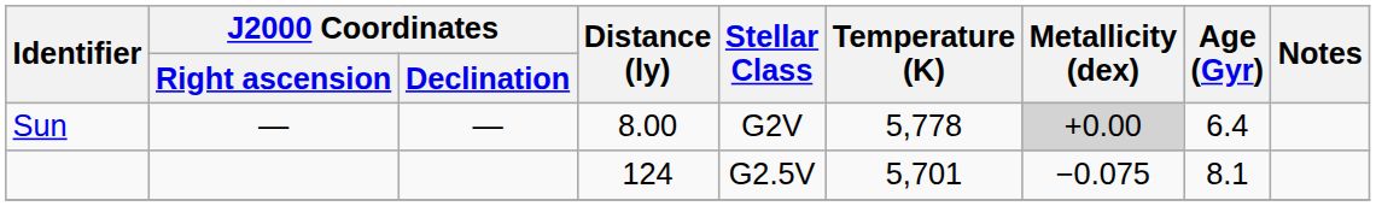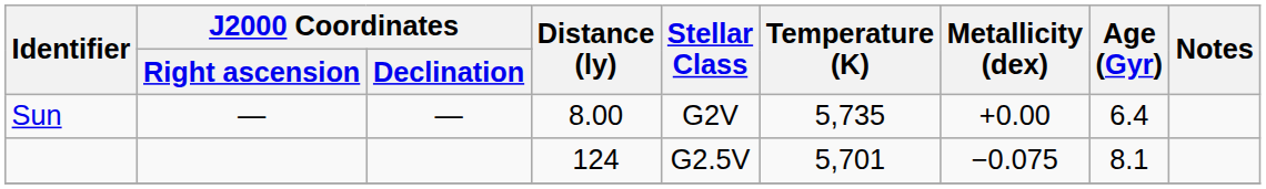 <table class="wikitable" style="text-align: center; white-space: nowrap;">
 <tr>
 <th rowspan="2">Identifier</th>
 <th colspan="2"><a href='#'>J2000</a> Coordinates</th>
 <th rowspan="2">Distance<br>(ly)</th>
 <th rowspan="2"><a href='#'>Stellar<br>Class</a></th>
 <th rowspan="2">Temperature<br>(K)</th>
 <th rowspan="2">Metallicity<br>(dex)</th>
 <th rowspan="2">Age<br>(<a href='#'>Gyr</a>)</th>
 <th rowspan="2">Notes</th>
 </tr>
 <tr>
 <th><a href='#'>Right ascension</a></th>
 <th><a href='#'>Declination</a></th>
 </tr>
 <tr>
 <td style="text-align:left;"><a href='#'>Sun</a></td>
 <td>—</td>
 <td>—</td>
 <td>8.00</td>
 <td>G2V</td>
-<td>5,778</td>
-<td style="background: lightgrey;">+0.00</td>
+<td>5,735</td>
+<td>+0.00</td>
 <td>6.4</td>
 <td></td>
 </tr>
 <tr>
 <td style="text-align:left;"></td>
 <td></td>
 <td></td>
 <td>124</td>
 <td>G2.5V</td>
 <td>5,701</td>
 <td>−0.075</td>
 <td>8.1</td>
 <td></td>
 </tr>
 <tr>
 </tr>
 </table>
